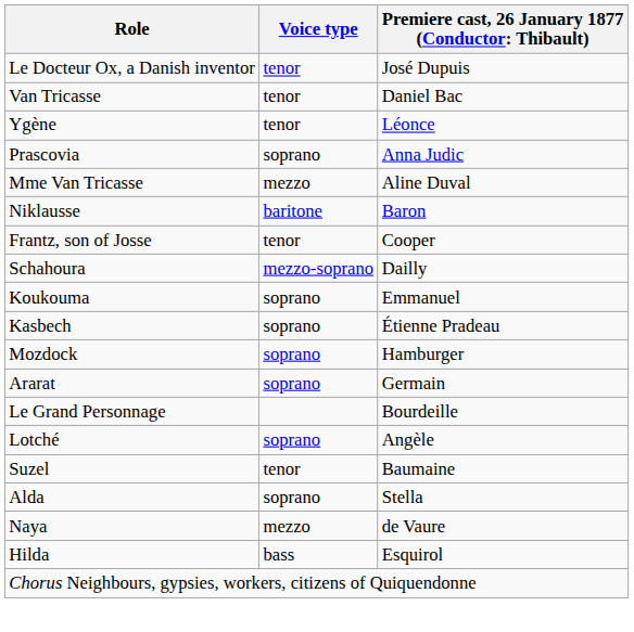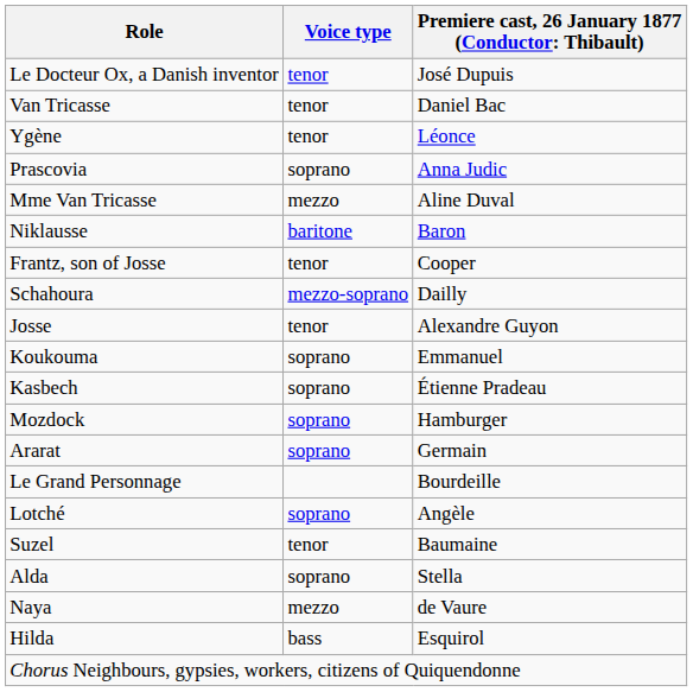 <table class="wikitable">
 <tr>
 <th>Role</th>
 <th><a href='#'>Voice type</a></th>
 <th>Premiere cast, 26 January 1877<br>(<a href='#'>Conductor</a>: Thibault)</th>
 </tr>
 <tr>
 <td>Le Docteur Ox, a Danish inventor</td>
 <td><a href='#'>tenor</a></td>
 <td>José Dupuis</td>
 </tr>
 <tr>
 <td>Van Tricasse</td>
 <td>tenor</td>
 <td>Daniel Bac</td>
 </tr>
 <tr>
 <td>Ygène</td>
 <td>tenor</td>
 <td><a href='#'>Léonce</a></td>
 </tr>
 <tr>
 <td>Prascovia</td>
 <td>soprano</td>
 <td><a href='#'>Anna Judic</a></td>
 </tr>
 <tr>
 <td>Mme Van Tricasse</td>
 <td>mezzo</td>
 <td>Aline Duval</td>
 </tr>
 <tr>
 <td>Niklausse</td>
 <td><a href='#'>baritone</a></td>
 <td><a href='#'>Baron</a></td>
 </tr>
 <tr>
 <td>Frantz, son of Josse</td>
 <td>tenor</td>
 <td>Cooper</td>
 </tr>
 <tr>
 <td>Schahoura</td>
 <td><a href='#'>mezzo-soprano</a></td>
 <td>Dailly</td>
+</tr>
+<tr>
+<td>Josse</td>
+<td>tenor</td>
+<td>Alexandre Guyon</td>
 </tr>
 <tr>
 <td>Koukouma</td>
 <td>soprano</td>
 <td>Emmanuel</td>
 </tr>
 <tr>
 <td>Kasbech</td>
 <td>soprano</td>
 <td>Étienne Pradeau</td>
 </tr>
 <tr>
 <td>Mozdock</td>
 <td><a href='#'>soprano</a></td>
 <td>Hamburger</td>
 </tr>
 <tr>
 <td>Ararat</td>
 <td><a href='#'>soprano</a></td>
 <td>Germain</td>
 </tr>
 <tr>
 <td>Le Grand Personnage</td>
 <td></td>
 <td>Bourdeille</td>
 </tr>
 <tr>
 <td>Lotché</td>
 <td><a href='#'>soprano</a></td>
 <td>Angèle</td>
 </tr>
 <tr>
 <td>Suzel</td>
 <td>tenor</td>
 <td>Baumaine</td>
 </tr>
 <tr>
 <td>Alda</td>
 <td>soprano</td>
 <td>Stella</td>
 </tr>
 <tr>
 <td>Naya</td>
 <td>mezzo</td>
 <td>de Vaure</td>
 </tr>
 <tr>
 <td>Hilda</td>
 <td>bass</td>
 <td>Esquirol</td>
 </tr>
 <tr>
 <td colspan="3"><em>Chorus</em> Neighbours, gypsies, workers, citizens of Quiquendonne</td>
 </tr>
 </table>
